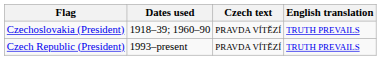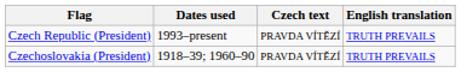 <table class="wikitable sortable noresize">
 <tr>
 <th>Flag</th>
 <th>Dates used</th>
 <th>Czech text</th>
 <th>English translation</th>
 </tr>
 <tr>
+<td> <a href='#'>Czech Republic (President)</a></td>
+<td>1993–present</td>
+<td><small>PRAVDA VÍTĚZÍ</small></td>
+<td><small><a href='#'>TRUTH PREVAILS</a></small></td>
+</tr>
+<tr>
 <td> <a href='#'>Czechoslovakia (President)</a></td>
 <td>1918–39; 1960–90</td>
 <td><small>PRAVDA VÍTĚZÍ</small></td>
 <td><small><a href='#'>TRUTH PREVAILS</a></small></td>
 </tr>
-<tr>
-<td> <a href='#'>Czech Republic (President)</a></td>
-<td>1993–present</td>
-<td><small>PRAVDA VÍTĚZÍ</small></td>
-<td><small><a href='#'>TRUTH PREVAILS</a></small></td>
-</tr>
 </table>
